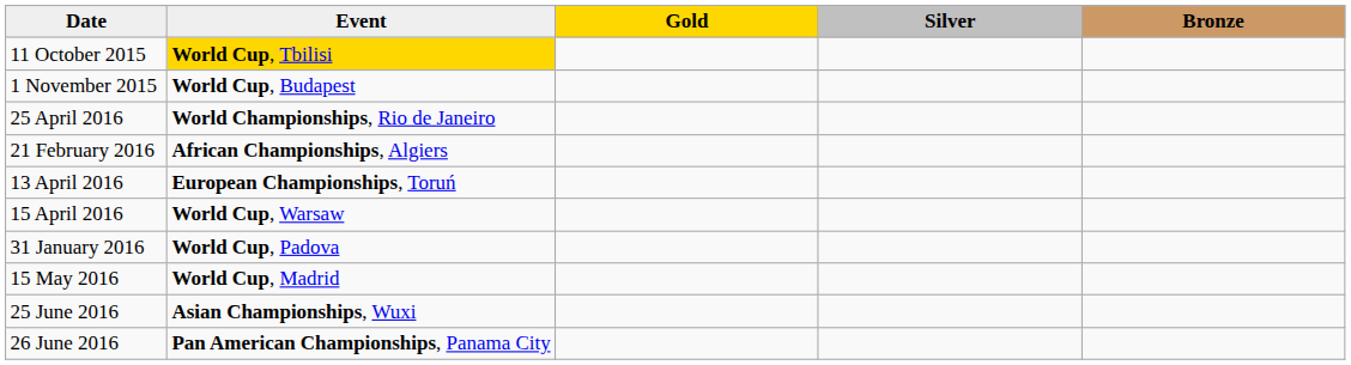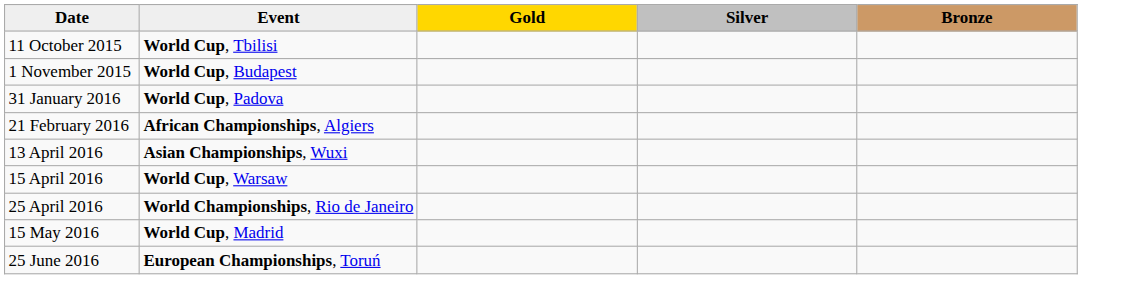 <table class="wikitable plainrowheaders" border="1" style="font-size:100%">
 <tr align=center>
 <th scope=col style="width:120px; background: #efefef;">Date</th>
 <th scope=col style="background: #efefef;">Event</th>
 <th scope=col colspan=1 style="width:200px; background: gold;">Gold</th>
 <th scope=col colspan=1 style="width:200px; background: silver;">Silver</th>
 <th scope=col colspan=1 style="width:200px; background: #cc9966;">Bronze</th>
 </tr>
 <tr>
 <td>11 October 2015</td>
-<td style="background: gold;"><strong>World Cup</strong>, <a href='#'>Tbilisi</a></td>
+<td><strong>World Cup</strong>, <a href='#'>Tbilisi</a></td>
 <td></td>
 <td></td>
 <td></td>
 </tr>
 <tr>
 <td>1 November 2015</td>
 <td><strong>World Cup</strong>, <a href='#'>Budapest</a></td>
 <td></td>
 <td></td>
 <td></td>
 </tr>
 <tr>
-<td>25 April 2016</td>
-<td><strong>World Championships</strong>, <a href='#'>Rio de Janeiro</a></td>
+<td>31 January 2016</td>
+<td><strong>World Cup</strong>, <a href='#'>Padova</a></td>
 <td></td>
 <td></td>
 <td></td>
 </tr>
 <tr>
 <td>21 February 2016</td>
 <td><strong>African Championships</strong>, <a href='#'>Algiers</a></td>
 <td></td>
 <td></td>
 <td></td>
 </tr>
 <tr>
 <td>13 April 2016</td>
-<td><strong>European Championships</strong>, <a href='#'>Toruń</a></td>
+<td><strong>Asian Championships</strong>, <a href='#'>Wuxi</a></td>
 <td></td>
 <td></td>
 <td></td>
 </tr>
 <tr>
 <td>15 April 2016</td>
 <td><strong>World Cup</strong>, <a href='#'>Warsaw</a></td>
 <td></td>
 <td></td>
 <td></td>
 </tr>
 <tr>
-<td>31 January 2016</td>
-<td><strong>World Cup</strong>, <a href='#'>Padova</a></td>
+<td>25 April 2016</td>
+<td><strong>World Championships</strong>, <a href='#'>Rio de Janeiro</a></td>
 <td></td>
 <td></td>
 <td></td>
 </tr>
 <tr>
 <td>15 May 2016</td>
 <td><strong>World Cup</strong>, <a href='#'>Madrid</a></td>
 <td></td>
 <td></td>
 <td></td>
 </tr>
 <tr>
 <td>25 June 2016</td>
-<td><strong>Asian Championships</strong>, <a href='#'>Wuxi</a></td>
-<td></td>
-<td></td>
-<td></td>
-</tr>
-<tr>
-<td>26 June 2016</td>
-<td><strong>Pan American Championships</strong>, <a href='#'>Panama City</a></td>
+<td><strong>European Championships</strong>, <a href='#'>Toruń</a></td>
 <td></td>
 <td></td>
 <td></td>
 </tr>
 </table>
